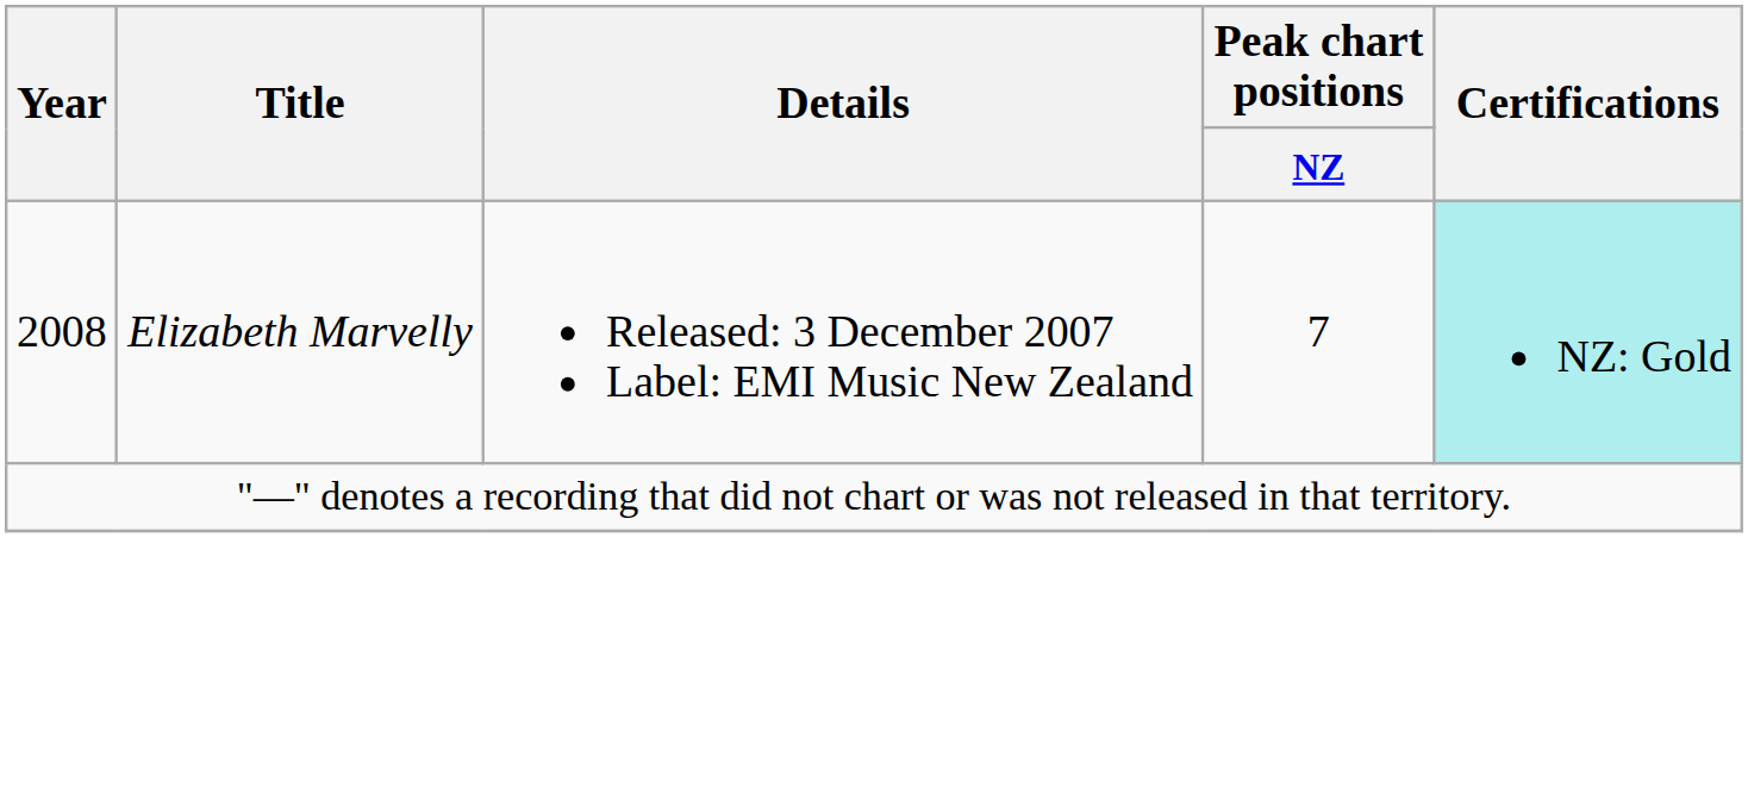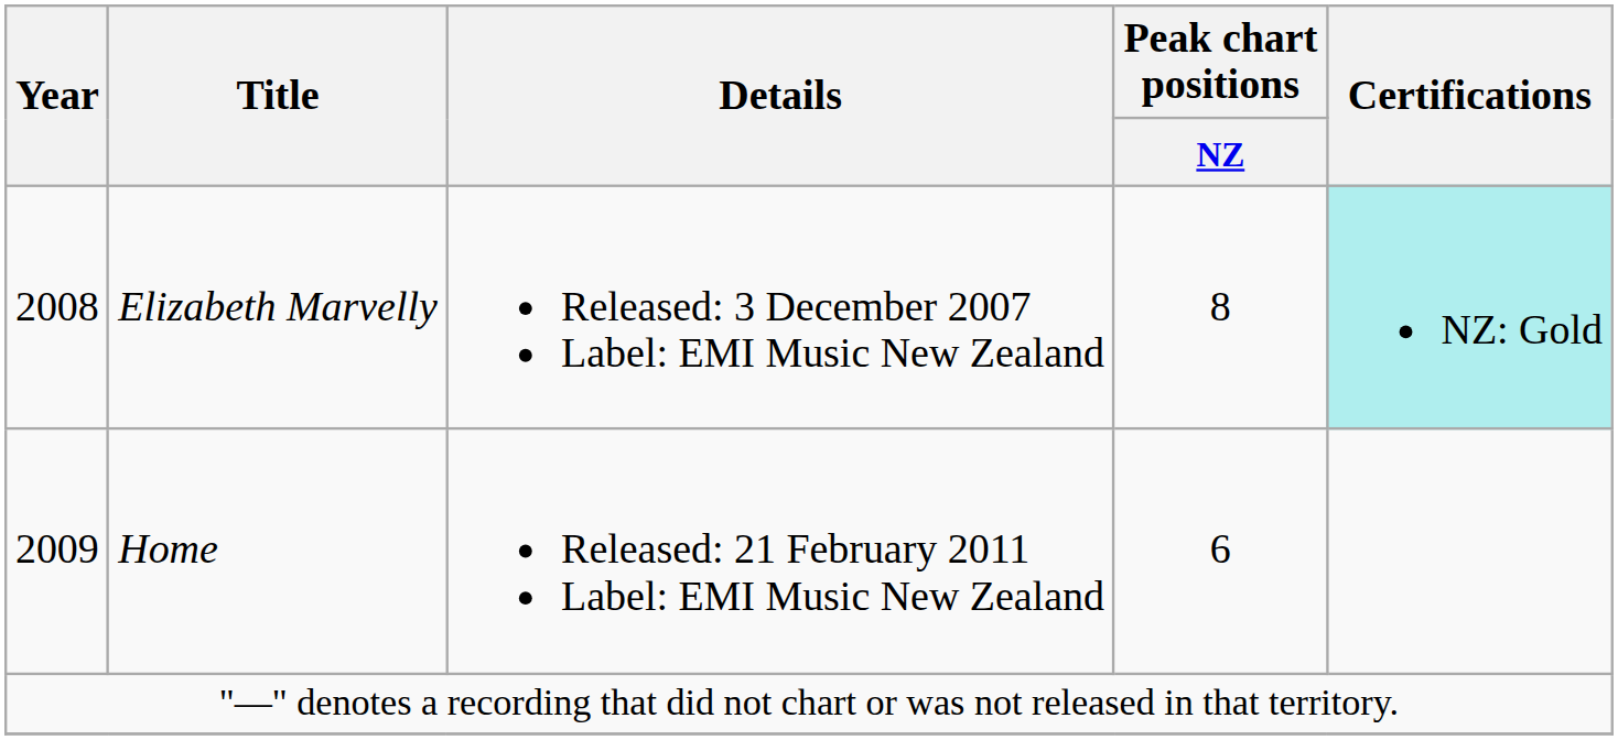 <table class="wikitable">
 <tr>
 <th rowspan="2">Year</th>
 <th rowspan="2">Title</th>
 <th rowspan="2">Details</th>
 <th>Peak chart<br>positions</th>
 <th rowspan="2">Certifications</th>
 </tr>
 <tr>
 <th><small><a href='#'>NZ</a></small><br></th>
 </tr>
 <tr>
 <td>2008</td>
 <td><em>Elizabeth Marvelly</em></td>
 <td><br><ul><li>Released: 3 December 2007</li><li>Label: EMI Music New Zealand</li></ul></td>
-<td align="center">7</td>
+<td align="center">8</td>
 <td style="background: paleturquoise;"><br><ul><li>NZ: Gold</li></ul></td>
+</tr>
+<tr>
+<td>2009</td>
+<td><em>Home</em></td>
+<td><br><ul><li>Released: 21 February 2011</li><li>Label: EMI Music New Zealand</li></ul></td>
+<td align="center">6</td>
+<td></td>
 </tr>
 <tr>
 <td colspan="5" style="font-size:90%" align="center">"—" denotes a recording that did not chart or was not released in that territory.</td>
 </tr>
 <tr>
 </tr>
 </table>
